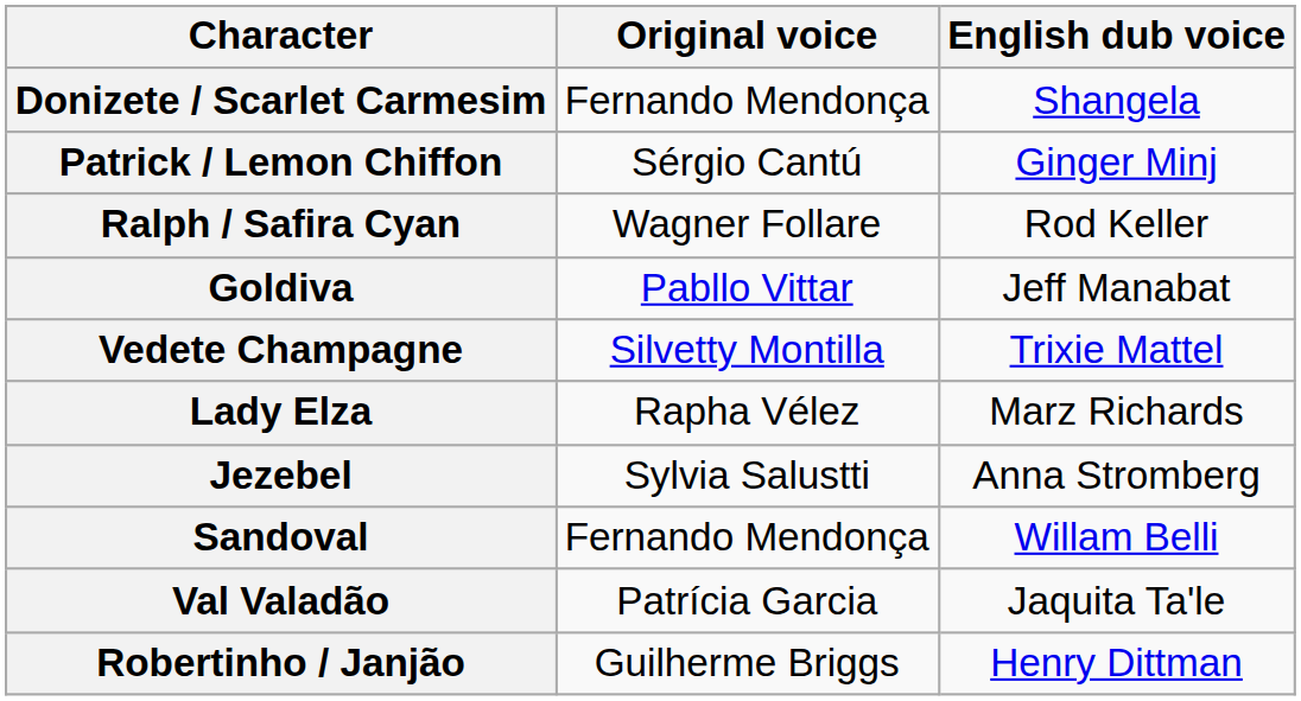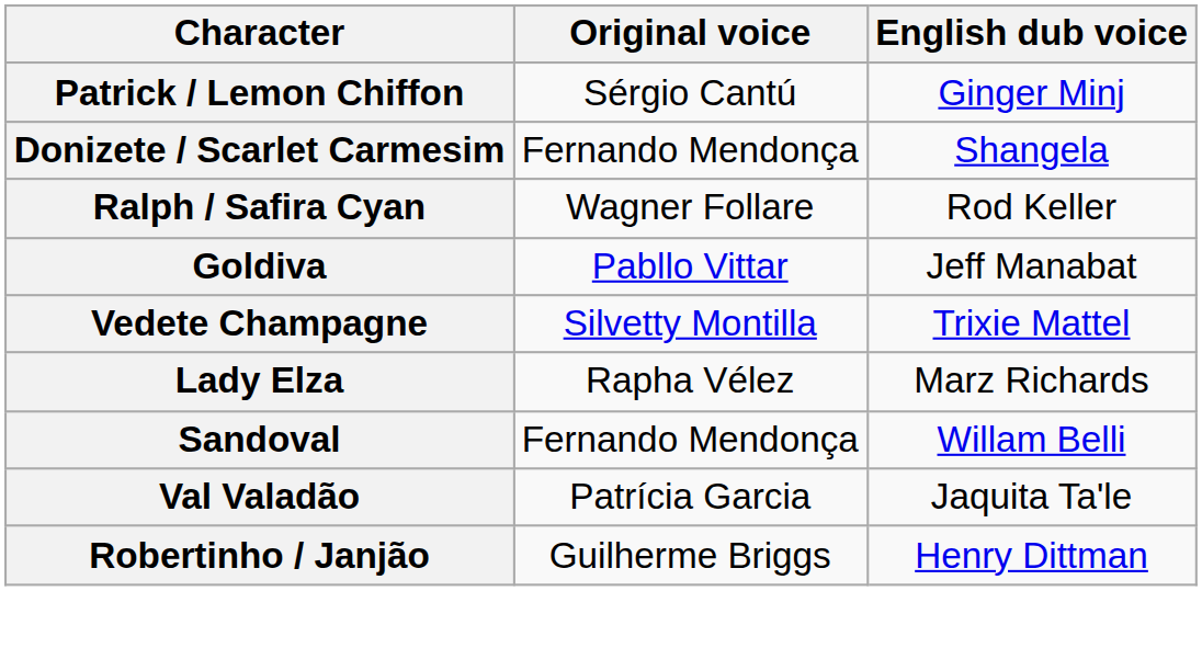 <table class="wikitable plainrowheaders" style="text-align:center">
 <tr>
 <th scope="col">Character</th>
 <th scope="col">Original voice</th>
 <th scope="col">English dub voice</th>
 </tr>
 <tr>
+<th scope="row">Patrick / Lemon Chiffon</th>
+<td>Sérgio Cantú</td>
+<td><a href='#'>Ginger Minj</a></td>
+</tr>
+<tr>
 <th scope="row">Donizete / Scarlet Carmesim</th>
 <td>Fernando Mendonça</td>
 <td><a href='#'>Shangela</a></td>
-</tr>
-<tr>
-<th scope="row">Patrick / Lemon Chiffon</th>
-<td>Sérgio Cantú</td>
-<td><a href='#'>Ginger Minj</a></td>
 </tr>
 <tr>
 <th scope="row">Ralph / Safira Cyan</th>
 <td>Wagner Follare</td>
 <td>Rod Keller</td>
 </tr>
 <tr>
 <th scope="row">Goldiva</th>
 <td><a href='#'>Pabllo Vittar</a></td>
 <td>Jeff Manabat</td>
 </tr>
 <tr>
 <th scope="row">Vedete Champagne</th>
 <td><a href='#'>Silvetty Montilla</a></td>
 <td><a href='#'>Trixie Mattel</a></td>
 </tr>
 <tr>
 <th scope="row">Lady Elza</th>
 <td>Rapha Vélez</td>
 <td>Marz Richards</td>
 </tr>
 <tr>
-<th scope="row">Jezebel</th>
-<td>Sylvia Salustti</td>
-<td>Anna Stromberg</td>
-</tr>
-<tr>
 <th scope="row">Sandoval</th>
 <td>Fernando Mendonça</td>
 <td><a href='#'>Willam Belli</a></td>
 </tr>
 <tr>
 <th scope="row">Val Valadão</th>
 <td>Patrícia Garcia</td>
 <td>Jaquita Ta'le</td>
 </tr>
 <tr>
 <th scope="row">Robertinho / Janjão</th>
 <td>Guilherme Briggs</td>
 <td><a href='#'>Henry Dittman</a></td>
 </tr>
 </table>
